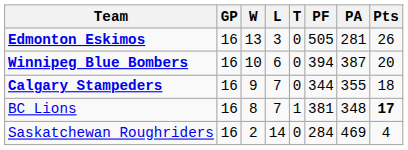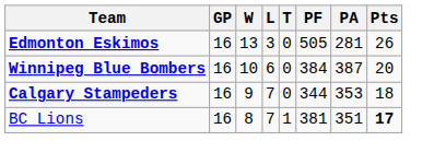 <table class="wikitable" style="float:left; margin-right:1em">
 <tr>
 <th>Team</th>
 <th>GP</th>
 <th>W</th>
 <th>L</th>
 <th>T</th>
 <th>PF</th>
 <th>PA</th>
 <th>Pts</th>
 </tr>
 <tr align="center">
 <td align="left"><strong><a href='#'>Edmonton Eskimos</a></strong></td>
 <td>16</td>
 <td>13</td>
 <td>3</td>
 <td>0</td>
 <td>505</td>
 <td>281</td>
 <td>26</td>
 </tr>
 <tr align="center">
 <td align="left"><strong><a href='#'>Winnipeg Blue Bombers</a></strong></td>
 <td>16</td>
 <td>10</td>
 <td>6</td>
 <td>0</td>
-<td>394</td>
+<td>384</td>
 <td>387</td>
 <td>20</td>
 </tr>
 <tr align="center">
 <td align="left"><strong><a href='#'>Calgary Stampeders</a></strong></td>
 <td>16</td>
 <td>9</td>
 <td>7</td>
 <td>0</td>
 <td>344</td>
-<td>355</td>
+<td>353</td>
 <td>18</td>
 </tr>
 <tr align="center">
 <td align="left"><a href='#'>BC Lions</a></td>
 <td>16</td>
 <td>8</td>
 <td>7</td>
 <td>1</td>
 <td>381</td>
-<td>348</td>
+<td>351</td>
 <td><strong>17</strong></td>
 </tr>
-<tr align="center">
-<td align="left"><a href='#'>Saskatchewan Roughriders</a></td>
-<td>16</td>
-<td>2</td>
-<td>14</td>
-<td>0</td>
-<td>284</td>
-<td>469</td>
-<td>4</td>
-</tr>
 </table>
